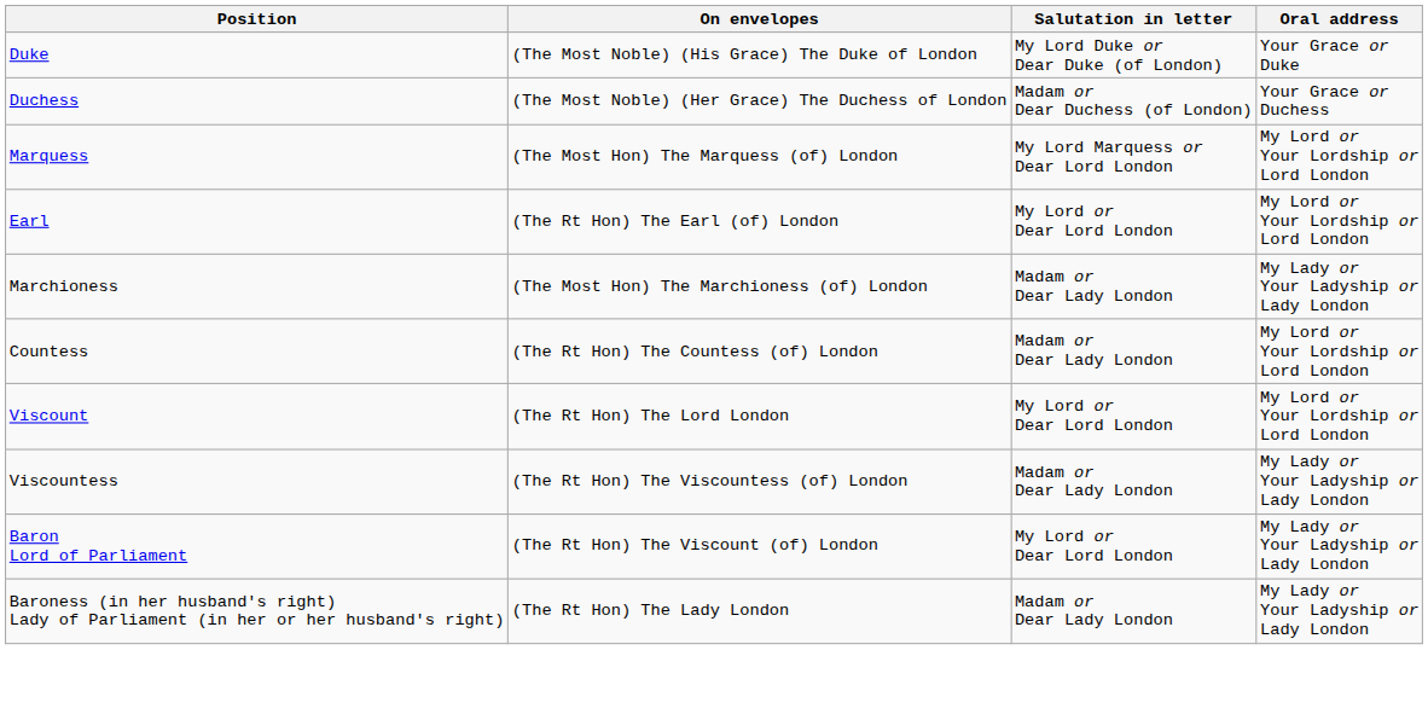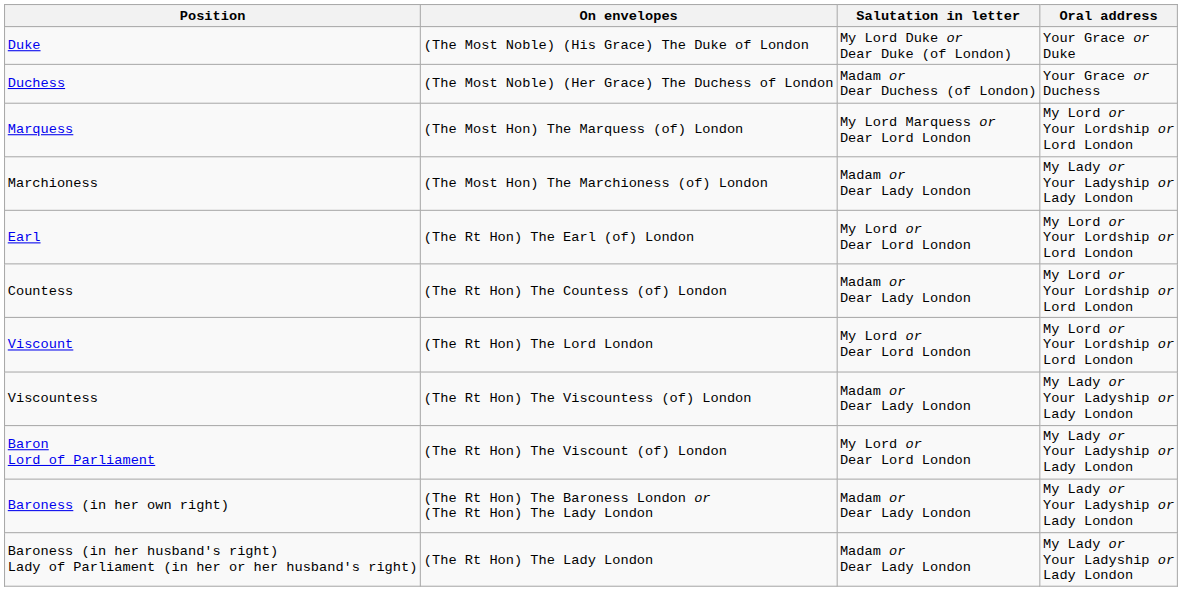 <table class="wikitable">
 <tr>
 <th>Position</th>
 <th>On envelopes</th>
 <th>Salutation in letter</th>
 <th>Oral address</th>
 </tr>
 <tr>
 <td><a href='#'>Duke</a></td>
 <td>(The Most Noble) (His Grace) The Duke of London</td>
 <td>My Lord Duke <em>or</em><br>Dear Duke (of London)</td>
 <td>Your Grace <em>or</em><br>Duke</td>
 </tr>
 <tr>
 <td><a href='#'>Duchess</a></td>
 <td>(The Most Noble) (Her Grace) The Duchess of London</td>
 <td>Madam <em>or</em><br>Dear Duchess (of London)</td>
 <td>Your Grace <em>or</em><br>Duchess</td>
 </tr>
 <tr>
 <td><a href='#'>Marquess</a></td>
 <td>(The Most Hon) The Marquess (of) London</td>
 <td>My Lord Marquess <em>or</em><br>Dear Lord London</td>
 <td>My Lord <em>or</em><br>Your Lordship <em>or</em><br>Lord London</td>
 </tr>
 <tr>
+<td>Marchioness</td>
+<td>(The Most Hon) The Marchioness (of) London</td>
+<td>Madam <em>or</em><br>Dear Lady London</td>
+<td>My Lady <em>or</em><br>Your Ladyship <em>or</em><br>Lady London</td>
+</tr>
+<tr>
 <td><a href='#'>Earl</a></td>
 <td>(The Rt Hon) The Earl (of) London</td>
 <td>My Lord <em>or</em><br>Dear Lord London</td>
 <td>My Lord <em>or</em><br>Your Lordship <em>or</em><br>Lord London</td>
-</tr>
-<tr>
-<td>Marchioness</td>
-<td>(The Most Hon) The Marchioness (of) London</td>
-<td>Madam <em>or</em><br>Dear Lady London</td>
-<td>My Lady <em>or</em><br>Your Ladyship <em>or</em><br>Lady London</td>
 </tr>
 <tr>
 <td>Countess</td>
 <td>(The Rt Hon) The Countess (of) London</td>
 <td>Madam <em>or</em><br>Dear Lady London</td>
 <td>My Lord <em>or</em><br>Your Lordship <em>or</em><br>Lord London</td>
 </tr>
 <tr>
 <td><a href='#'>Viscount</a></td>
 <td>(The Rt Hon) The Lord London</td>
 <td>My Lord <em>or</em><br>Dear Lord London</td>
 <td>My Lord <em>or</em><br>Your Lordship <em>or</em><br>Lord London</td>
 </tr>
 <tr>
 <td>Viscountess</td>
 <td>(The Rt Hon) The Viscountess (of) London</td>
 <td>Madam <em>or</em><br>Dear Lady London</td>
 <td>My Lady <em>or</em><br>Your Ladyship <em>or</em><br>Lady London</td>
 </tr>
 <tr>
 <td><a href='#'>Baron</a><br><a href='#'>Lord of Parliament</a></td>
 <td>(The Rt Hon) The Viscount (of) London</td>
 <td>My Lord <em>or</em><br>Dear Lord London</td>
 <td>My Lady <em>or</em><br>Your Ladyship <em>or</em><br>Lady London</td>
 </tr>
 <tr>
+<td><a href='#'>Baroness</a> (in her own right)</td>
+<td>(The Rt Hon) The Baroness London <em>or</em><br>(The Rt Hon) The Lady London</td>
+<td>Madam <em>or</em><br>Dear Lady London</td>
+<td>My Lady <em>or</em><br>Your Ladyship <em>or</em><br>Lady London<br></td>
+</tr>
+<tr>
 <td>Baroness (in her husband's right)<br>Lady of Parliament (in her or her husband's right)</td>
 <td>(The Rt Hon) The Lady London</td>
 <td>Madam <em>or</em><br>Dear Lady London</td>
 <td>My Lady <em>or</em><br>Your Ladyship <em>or</em><br>Lady London</td>
 </tr>
 </table>
